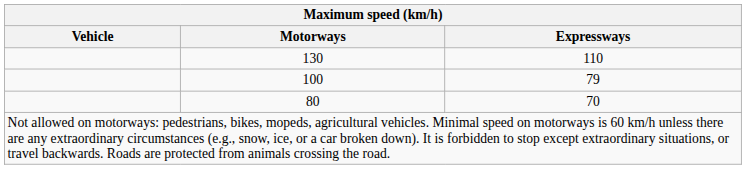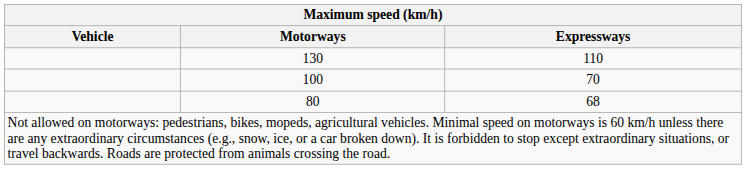 <table class="wikitable">
 <tr>
 <th colspan="3">Maximum speed (km/h)</th>
 </tr>
 <tr>
 <th>Vehicle</th>
 <th>Motorways</th>
 <th>Expressways</th>
 </tr>
 <tr>
 <td><br></td>
 <td style="text-align:center;">130</td>
 <td style="text-align:center;">110</td>
 </tr>
 <tr>
 <td><br></td>
 <td style="text-align:center;">100</td>
-<td style="text-align:center;">79</td>
+<td style="text-align:center;">70</td>
 </tr>
 <tr>
 <td></td>
 <td style="text-align:center;">80</td>
-<td style="text-align:center;">70</td>
+<td style="text-align:center;">68</td>
 </tr>
 <tr>
 <td colspan="3">Not allowed on motorways: pedestrians, bikes, mopeds, agricultural vehicles. Minimal speed on motorways is 60 km/h unless there are any extraordinary circumstances (e.g., snow, ice, or a car broken down). It is forbidden to stop except  extraordinary situations, or travel backwards.  Roads are protected from animals crossing the road.</td>
 </tr>
 </table>
